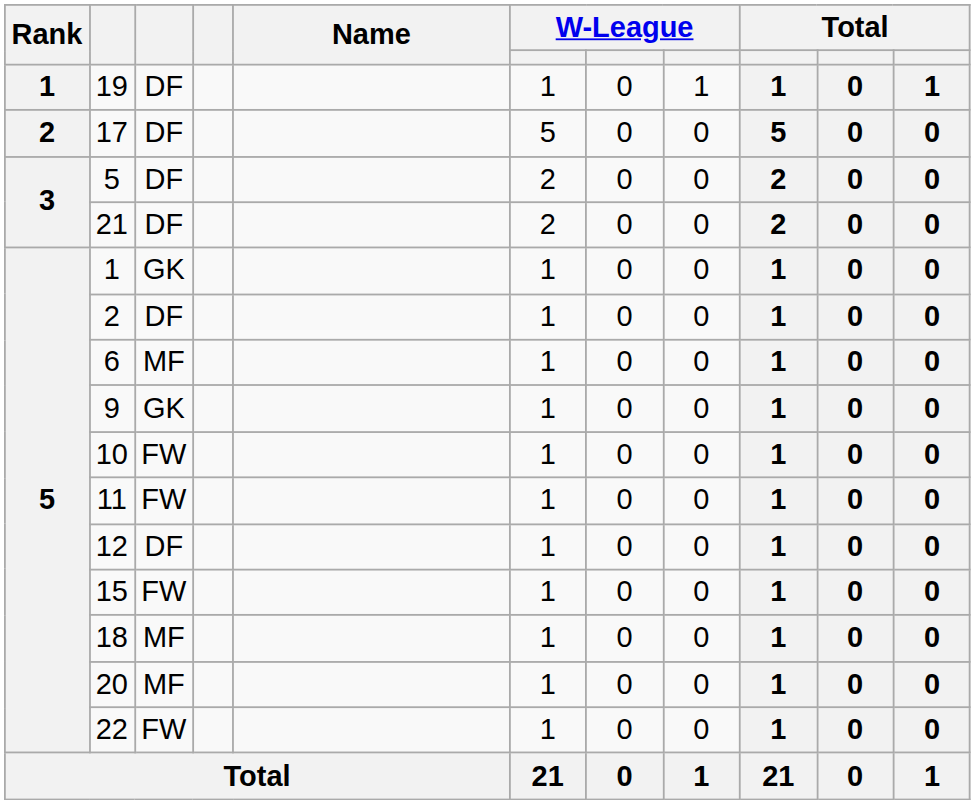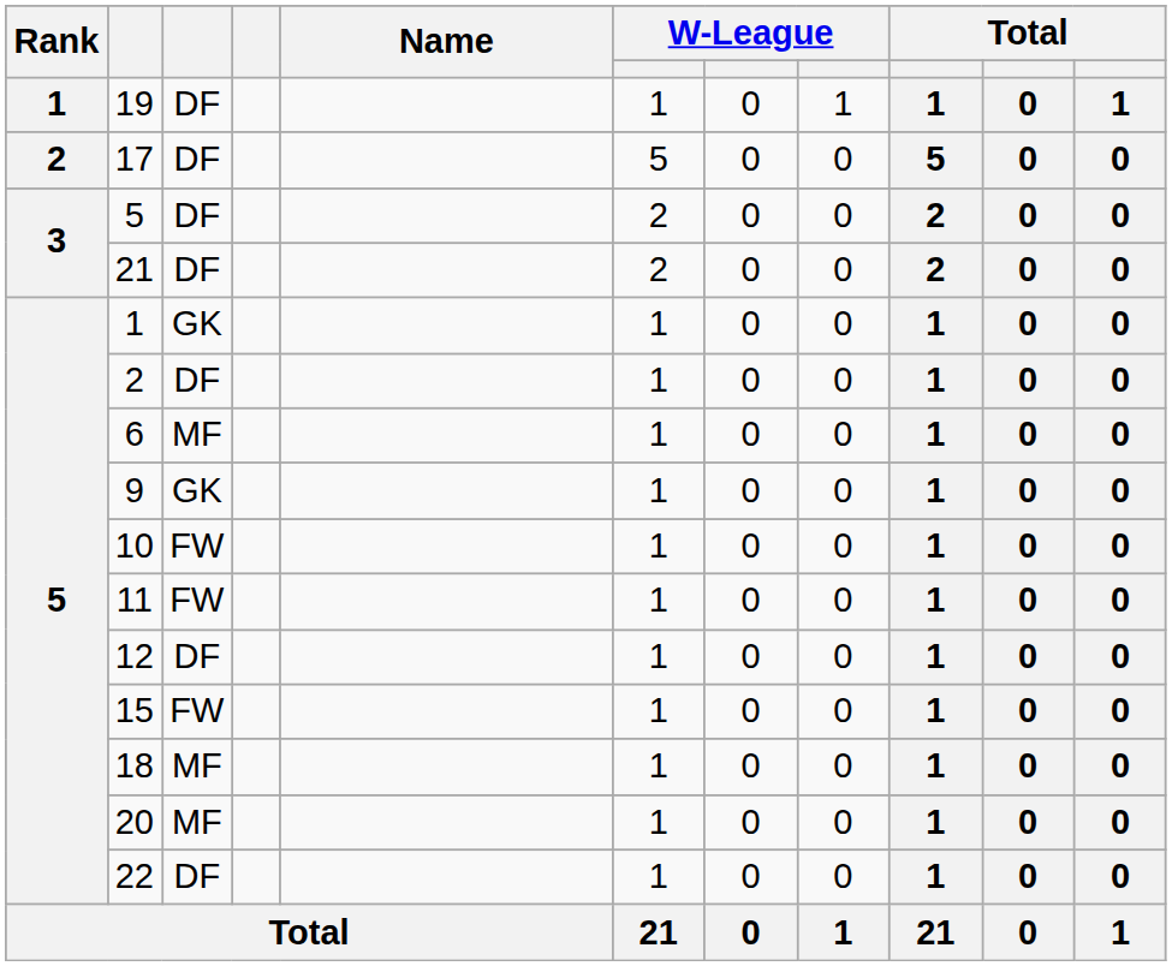 <table class="wikitable sortable" style="text-align:center;">
 <tr>
 <th rowspan="2" width="15">Rank</th>
 <th rowspan="2" width="15"></th>
 <th rowspan="2" width="15"></th>
 <th rowspan="2" width="15"></th>
 <th rowspan="2" width="145">Name</th>
 <th colspan="3" width="120"><a href='#'>W-League</a></th>
 <th colspan="3" width="120">Total</th>
 </tr>
 <tr>
 <th style="width:30px"></th>
 <th style="width:30px"></th>
 <th style="width:30px"></th>
 <th style="width:30px"></th>
 <th style="width:30px"></th>
 <th style="width:30px"></th>
 </tr>
 <tr>
 <th>1</th>
 <td>19</td>
 <td>DF</td>
 <td></td>
 <td align="left"><br></td>
 <td>1</td>
 <td>0</td>
 <td>1<br></td>
 <th>1</th>
 <th>0</th>
 <th>1</th>
 </tr>
 <tr>
 <th>2</th>
 <td>17</td>
 <td>DF</td>
 <td></td>
 <td align="left"><br></td>
 <td>5</td>
 <td>0</td>
 <td>0<br></td>
 <th>5</th>
 <th>0</th>
 <th>0</th>
 </tr>
 <tr>
 <th rowspan="2">3</th>
 <td>5</td>
 <td>DF</td>
 <td></td>
 <td align="left"><br></td>
 <td>2</td>
 <td>0</td>
 <td>0<br></td>
 <th>2</th>
 <th>0</th>
 <th>0</th>
 </tr>
 <tr>
 <td>21</td>
 <td>DF</td>
 <td></td>
 <td align="left"><br></td>
 <td>2</td>
 <td>0</td>
 <td>0<br></td>
 <th>2</th>
 <th>0</th>
 <th>0</th>
 </tr>
 <tr>
 <th rowspan="11">5</th>
 <td>1</td>
 <td>GK</td>
 <td></td>
 <td align="left"><br></td>
 <td>1</td>
 <td>0</td>
 <td>0<br></td>
 <th>1</th>
 <th>0</th>
 <th>0</th>
 </tr>
 <tr>
 <td>2</td>
 <td>DF</td>
 <td></td>
 <td align="left"><br></td>
 <td>1</td>
 <td>0</td>
 <td>0<br></td>
 <th>1</th>
 <th>0</th>
 <th>0</th>
 </tr>
 <tr>
 <td>6</td>
 <td>MF</td>
 <td></td>
 <td align="left"><br></td>
 <td>1</td>
 <td>0</td>
 <td>0<br></td>
 <th>1</th>
 <th>0</th>
 <th>0</th>
 </tr>
 <tr>
 <td>9</td>
 <td>GK</td>
 <td></td>
 <td align="left"><br></td>
 <td>1</td>
 <td>0</td>
 <td>0<br></td>
 <th>1</th>
 <th>0</th>
 <th>0</th>
 </tr>
 <tr>
 <td>10</td>
 <td>FW</td>
 <td></td>
 <td align="left"><br></td>
 <td>1</td>
 <td>0</td>
 <td>0<br></td>
 <th>1</th>
 <th>0</th>
 <th>0</th>
 </tr>
 <tr>
 <td>11</td>
 <td>FW</td>
 <td></td>
 <td align="left"><br></td>
 <td>1</td>
 <td>0</td>
 <td>0<br></td>
 <th>1</th>
 <th>0</th>
 <th>0</th>
 </tr>
 <tr>
 <td>12</td>
 <td>DF</td>
 <td></td>
 <td align="left"><br></td>
 <td>1</td>
 <td>0</td>
 <td>0<br></td>
 <th>1</th>
 <th>0</th>
 <th>0</th>
 </tr>
 <tr>
 <td>15</td>
 <td>FW</td>
 <td></td>
 <td align="left"><br></td>
 <td>1</td>
 <td>0</td>
 <td>0<br></td>
 <th>1</th>
 <th>0</th>
 <th>0</th>
 </tr>
 <tr>
 <td>18</td>
 <td>MF</td>
 <td></td>
 <td align="left"><br></td>
 <td>1</td>
 <td>0</td>
 <td>0<br></td>
 <th>1</th>
 <th>0</th>
 <th>0</th>
 </tr>
 <tr>
 <td>20</td>
 <td>MF</td>
 <td></td>
 <td align="left"><br></td>
 <td>1</td>
 <td>0</td>
 <td>0<br></td>
 <th>1</th>
 <th>0</th>
 <th>0</th>
 </tr>
 <tr>
 <td>22</td>
-<td>FW</td>
+<td>DF</td>
 <td></td>
 <td align="left"><br></td>
 <td>1</td>
 <td>0</td>
 <td>0<br></td>
 <th>1</th>
 <th>0</th>
 <th>0</th>
 </tr>
 <tr>
 <th colspan="5">Total<br></th>
 <th>21</th>
 <th>0</th>
 <th>1<br></th>
 <th>21</th>
 <th>0</th>
 <th>1</th>
 </tr>
 </table>
